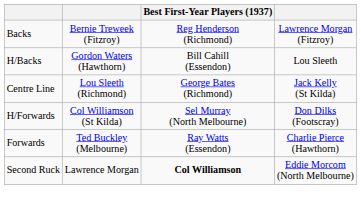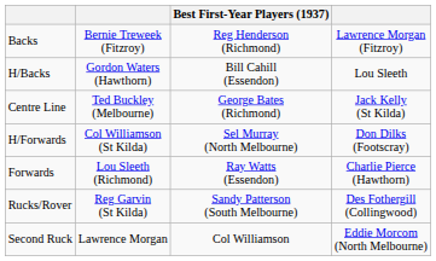 <table class="wikitable">
 <tr>
 <th></th>
 <th></th>
 <th>Best First-Year Players (1937)</th>
 <th></th>
 </tr>
 <tr>
 <td>Backs</td>
 <td align=center><a href='#'>Bernie Treweek</a><br>(Fitzroy)</td>
 <td align=center><a href='#'>Reg Henderson</a><br>(Richmond)</td>
 <td align=center><a href='#'>Lawrence Morgan</a><br>(Fitzroy)</td>
 </tr>
 <tr>
 <td>H/Backs</td>
 <td align=center><a href='#'>Gordon Waters</a><br>(Hawthorn)</td>
 <td align=center>Bill Cahill<br>(Essendon)</td>
 <td align=center>Lou Sleeth</td>
 </tr>
 <tr>
 <td>Centre Line</td>
-<td align=center><a href='#'>Lou Sleeth</a><br>(Richmond)</td>
+<td align=center><a href='#'>Ted Buckley</a><br>(Melbourne)</td>
 <td align=center><a href='#'>George Bates</a><br>(Richmond)</td>
 <td align=center><a href='#'>Jack Kelly</a><br>(St Kilda)</td>
 </tr>
 <tr>
 <td>H/Forwards</td>
 <td align=center><a href='#'>Col Williamson</a><br>(St Kilda)</td>
 <td align=center><a href='#'>Sel Murray</a><br>(North Melbourne)</td>
 <td align=center><a href='#'>Don Dilks</a><br>(Footscray)</td>
 </tr>
 <tr>
 <td>Forwards</td>
-<td align=center><a href='#'>Ted Buckley</a><br>(Melbourne)</td>
+<td align=center><a href='#'>Lou Sleeth</a><br>(Richmond)</td>
 <td align=center><a href='#'>Ray Watts</a><br>(Essendon)</td>
 <td align=center><a href='#'>Charlie Pierce</a><br>(Hawthorn)</td>
 </tr>
 <tr>
+<td>Rucks/Rover</td>
+<td align=center><a href='#'>Reg Garvin</a><br>(St Kilda)</td>
+<td align=center><a href='#'>Sandy Patterson</a><br>(South Melbourne)</td>
+<td align=center><a href='#'>Des Fothergill</a><br>(Collingwood)</td>
+</tr>
+<tr>
 <td>Second Ruck</td>
 <td align=center>Lawrence Morgan</td>
-<td align=center><strong>Col Williamson</strong></td>
+<td align=center>Col Williamson</td>
 <td align=center><a href='#'>Eddie Morcom</a><br>(North Melbourne)</td>
 </tr>
 </table>
